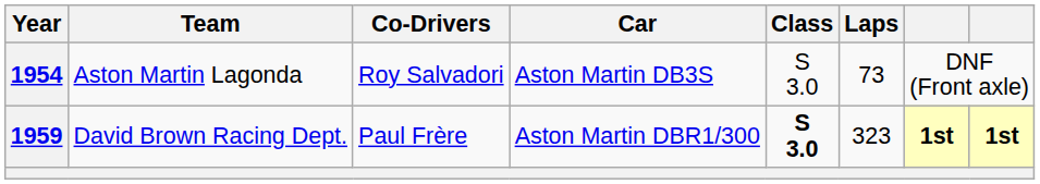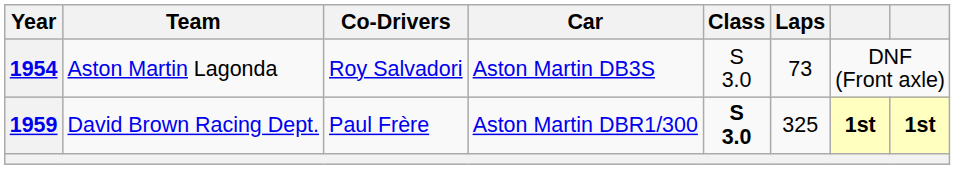 <table class="wikitable" style="text-align:center; font-size:90%">
 <tr>
 <th>Year</th>
 <th>Team</th>
 <th>Co-Drivers</th>
 <th>Car</th>
 <th>Class</th>
 <th>Laps</th>
 <th></th>
 <th></th>
 </tr>
 <tr>
 <th><a href='#'>1954</a></th>
 <td align="left"> <a href='#'>Aston Martin</a> Lagonda</td>
 <td align="left"> <a href='#'>Roy Salvadori</a></td>
 <td align="left"><a href='#'>Aston Martin DB3S</a></td>
 <td>S<br>3.0</td>
 <td>73</td>
 <td colspan=2>DNF<br>(Front axle)</td>
 </tr>
 <tr>
 <th><a href='#'>1959</a></th>
 <td align="left"> <a href='#'>David Brown Racing Dept.</a></td>
 <td align="left"> <a href='#'>Paul Frère</a></td>
 <td align="left"><a href='#'>Aston Martin DBR1/300</a></td>
 <td><strong>S<br>3.0</strong></td>
-<td>323</td>
+<td>325</td>
 <td style="background:#FFFFBF;"><strong>1st</strong></td>
 <td style="background:#FFFFBF;"><strong>1st</strong></td>
 </tr>
 <tr>
 <th colspan="8"></th>
 </tr>
 </table>
